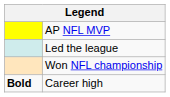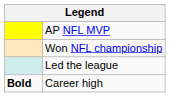 <table class="wikitable mw-collapsible mw-collapsed">
 <tr>
 <th colspan="2">Legend</th>
 </tr>
 <tr>
 <td style="background:#ffff00; width:3em;"></td>
 <td>AP <a href='#'>NFL MVP</a></td>
 </tr>
 <tr>
+<td style="background:#ffe6bd; width:3em;"></td>
+<td>Won <a href='#'>NFL championship</a></td>
+</tr>
+<tr>
 <td style="background:#cfecec; width:3em;"></td>
 <td>Led the league</td>
-</tr>
-<tr>
-<td style="background:#ffe6bd; width:3em;"></td>
-<td>Won <a href='#'>NFL championship</a></td>
 </tr>
 <tr>
 <td><strong>Bold</strong></td>
 <td>Career high</td>
 </tr>
 </table>
